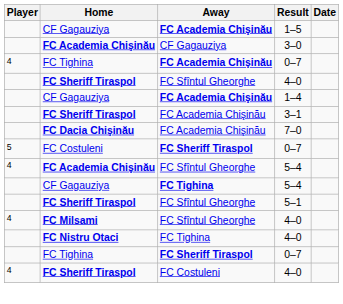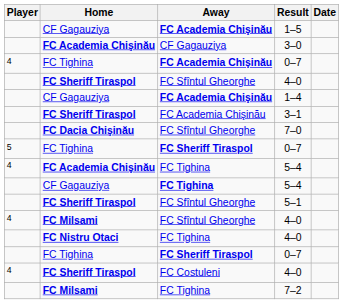 <table class="wikitable sortable">
 <tr>
 <th>Player</th>
 <th>Home</th>
 <th>Away</th>
 <th style="text-align:center">Result</th>
 <th>Date</th>
 </tr>
 <tr>
 <td> </td>
 <td><a href='#'>CF Gagauziya</a></td>
 <td><strong><a href='#'>FC Academia Chişinău</a></strong></td>
 <td style="text-align:center;">1–5</td>
 <td></td>
 </tr>
 <tr>
 <td> </td>
 <td><strong><a href='#'>FC Academia Chişinău</a></strong></td>
 <td><a href='#'>CF Gagauziya</a></td>
 <td style="text-align:center;">3–0</td>
 <td></td>
 </tr>
 <tr>
 <td> <sup>4</sup></td>
 <td><a href='#'>FC Tighina</a></td>
 <td><strong><a href='#'>FC Academia Chişinău</a></strong></td>
 <td style="text-align:center;">0–7</td>
 <td></td>
 </tr>
 <tr>
 <td> </td>
 <td><strong><a href='#'>FC Sheriff Tiraspol</a></strong></td>
 <td><a href='#'>FC Sfîntul Gheorghe</a></td>
 <td style="text-align:center;">4–0</td>
 <td></td>
 </tr>
 <tr>
 <td> </td>
 <td><a href='#'>CF Gagauziya</a></td>
 <td><strong><a href='#'>FC Academia Chişinău</a></strong></td>
 <td style="text-align:center;">1–4</td>
 <td></td>
 </tr>
 <tr>
 <td> </td>
 <td><strong><a href='#'>FC Sheriff Tiraspol</a></strong></td>
 <td><a href='#'>FC Academia Chişinău</a></td>
 <td style="text-align:center;">3–1</td>
 <td></td>
 </tr>
 <tr>
 <td> </td>
 <td><strong><a href='#'>FC Dacia Chişinău</a></strong></td>
-<td><a href='#'>FC Academia Chişinău</a></td>
+<td><a href='#'>FC Sfîntul Gheorghe</a></td>
 <td style="text-align:center;">7–0</td>
 <td></td>
 </tr>
 <tr>
 <td> <sup>5</sup></td>
-<td><a href='#'>FC Costuleni</a></td>
+<td><a href='#'>FC Tighina</a></td>
 <td><strong><a href='#'>FC Sheriff Tiraspol</a></strong></td>
 <td style="text-align:center;">0–7</td>
 <td></td>
 </tr>
 <tr>
 <td> <sup>4</sup></td>
 <td><strong><a href='#'>FC Academia Chişinău</a></strong></td>
-<td><a href='#'>FC Sfîntul Gheorghe</a></td>
+<td><a href='#'>FC Tighina</a></td>
 <td style="text-align:center;">5–4</td>
 <td></td>
 </tr>
 <tr>
 <td> </td>
 <td><a href='#'>CF Gagauziya</a></td>
 <td><strong><a href='#'>FC Tighina</a></strong></td>
 <td style="text-align:center;">5–4</td>
 <td></td>
 </tr>
 <tr>
 <td> </td>
 <td><strong><a href='#'>FC Sheriff Tiraspol</a></strong></td>
 <td><a href='#'>FC Sfîntul Gheorghe</a></td>
 <td style="text-align:center;">5–1</td>
 <td></td>
 </tr>
 <tr>
 <td> <sup>4</sup></td>
 <td><strong><a href='#'>FC Milsami</a></strong></td>
 <td><a href='#'>FC Sfîntul Gheorghe</a></td>
 <td style="text-align:center;">4–0</td>
 <td></td>
 </tr>
 <tr>
 <td> </td>
 <td><strong><a href='#'>FC Nistru Otaci</a></strong></td>
 <td><a href='#'>FC Tighina</a></td>
 <td style="text-align:center;">4–0</td>
 <td></td>
 </tr>
 <tr>
 <td> </td>
 <td><a href='#'>FC Tighina</a></td>
 <td><strong><a href='#'>FC Sheriff Tiraspol</a></strong></td>
 <td style="text-align:center;">0–7</td>
 <td></td>
 </tr>
 <tr>
 <td> <sup>4</sup></td>
 <td><strong><a href='#'>FC Sheriff Tiraspol</a></strong></td>
 <td><a href='#'>FC Costuleni</a></td>
 <td style="text-align:center;">4–0</td>
 <td></td>
 </tr>
+<tr>
+<td> </td>
+<td><strong><a href='#'>FC Milsami</a></strong></td>
+<td><a href='#'>FC Tighina</a></td>
+<td style="text-align:center;">7–2</td>
+<td></td>
+</tr>
 </table>
